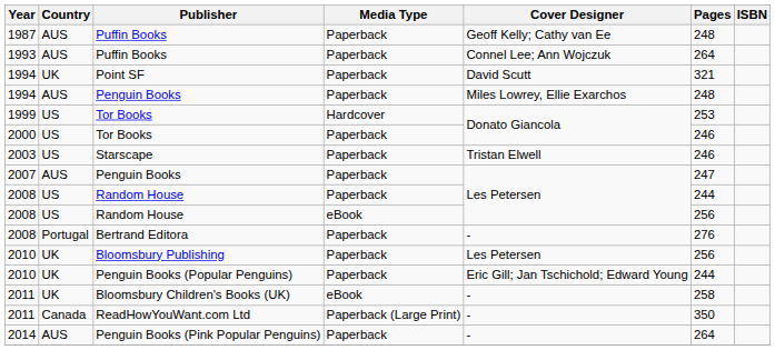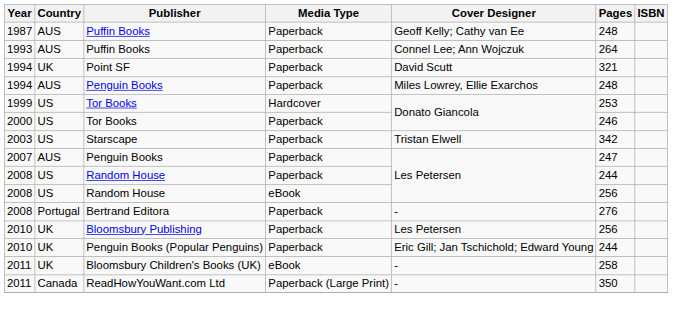 <table class="wikitable">
 <tr>
 <th>Year</th>
 <th>Country</th>
 <th>Publisher</th>
 <th>Media Type</th>
 <th>Cover Designer</th>
 <th>Pages</th>
 <th>ISBN</th>
 </tr>
 <tr>
 <td rowspan="1">1987</td>
 <td>AUS</td>
 <td><a href='#'>Puffin Books</a></td>
 <td>Paperback</td>
 <td>Geoff Kelly; Cathy van Ee</td>
 <td>248</td>
 <td></td>
 </tr>
 <tr>
 <td rowspan="1">1993</td>
 <td>AUS</td>
 <td>Puffin Books</td>
 <td>Paperback</td>
 <td>Connel Lee; Ann Wojczuk</td>
 <td>264</td>
 <td></td>
 </tr>
 <tr>
 <td rowspan="1">1994</td>
 <td>UK</td>
 <td>Point SF</td>
 <td>Paperback</td>
 <td>David Scutt</td>
 <td>321</td>
 <td></td>
 </tr>
 <tr>
 <td rowspan="1">1994</td>
 <td>AUS</td>
 <td><a href='#'>Penguin Books</a></td>
 <td>Paperback</td>
 <td>Miles Lowrey, Ellie Exarchos</td>
 <td>248</td>
 <td></td>
 </tr>
 <tr>
 <td rowspan="1">1999</td>
 <td>US</td>
 <td><a href='#'>Tor Books</a></td>
 <td>Hardcover</td>
 <td rowspan="2">Donato Giancola</td>
 <td>253</td>
 <td></td>
 </tr>
 <tr>
 <td rowspan="1">2000</td>
 <td>US</td>
 <td>Tor Books</td>
 <td>Paperback</td>
 <td>246</td>
 <td></td>
 </tr>
 <tr>
 <td rowspan="1">2003</td>
 <td>US</td>
 <td>Starscape</td>
 <td>Paperback</td>
 <td>Tristan Elwell</td>
-<td>246</td>
+<td>342</td>
 <td></td>
 </tr>
 <tr>
 <td rowspan="1">2007</td>
 <td>AUS</td>
 <td>Penguin Books</td>
 <td>Paperback</td>
 <td rowspan="3">Les Petersen</td>
 <td>247</td>
 <td></td>
 </tr>
 <tr>
 <td rowspan="1">2008</td>
 <td>US</td>
 <td><a href='#'>Random House</a></td>
 <td>Paperback</td>
 <td>244</td>
 <td></td>
 </tr>
 <tr>
 <td rowspan="1">2008</td>
 <td>US</td>
 <td>Random House</td>
 <td>eBook</td>
 <td>256</td>
 <td></td>
 </tr>
 <tr>
 <td rowspan="1">2008</td>
 <td>Portugal</td>
 <td>Bertrand Editora</td>
 <td>Paperback</td>
 <td>-</td>
 <td>276</td>
 <td></td>
 </tr>
 <tr>
 <td rowspan="1">2010</td>
 <td>UK</td>
 <td><a href='#'>Bloomsbury Publishing</a></td>
 <td>Paperback</td>
 <td>Les Petersen</td>
 <td>256</td>
 <td></td>
 </tr>
 <tr>
 <td rowspan="1">2010</td>
 <td>UK</td>
 <td>Penguin Books (Popular Penguins)</td>
 <td>Paperback</td>
 <td>Eric Gill; Jan Tschichold; Edward Young</td>
 <td>244</td>
 <td></td>
 </tr>
 <tr>
 <td rowspan="1">2011</td>
 <td>UK</td>
 <td>Bloomsbury Children's Books (UK)</td>
 <td>eBook</td>
 <td>-</td>
 <td>258</td>
 <td></td>
 </tr>
 <tr>
 <td rowspan="1">2011</td>
 <td>Canada</td>
 <td>ReadHowYouWant.com Ltd</td>
 <td>Paperback (Large Print)</td>
 <td>-</td>
 <td>350</td>
 <td></td>
 </tr>
 <tr>
-<td rowspan="1">2014</td>
-<td>AUS</td>
-<td>Penguin Books (Pink Popular Penguins)</td>
-<td>Paperback</td>
-<td>-</td>
-<td>264</td>
-<td></td>
-</tr>
-<tr>
 </tr>
 </table>
